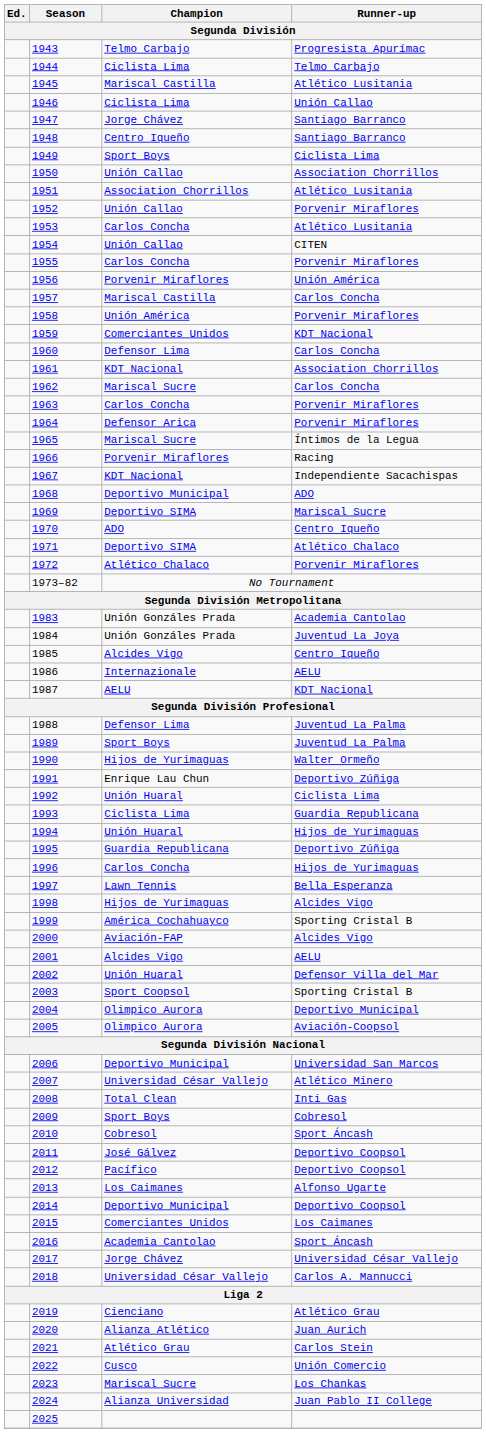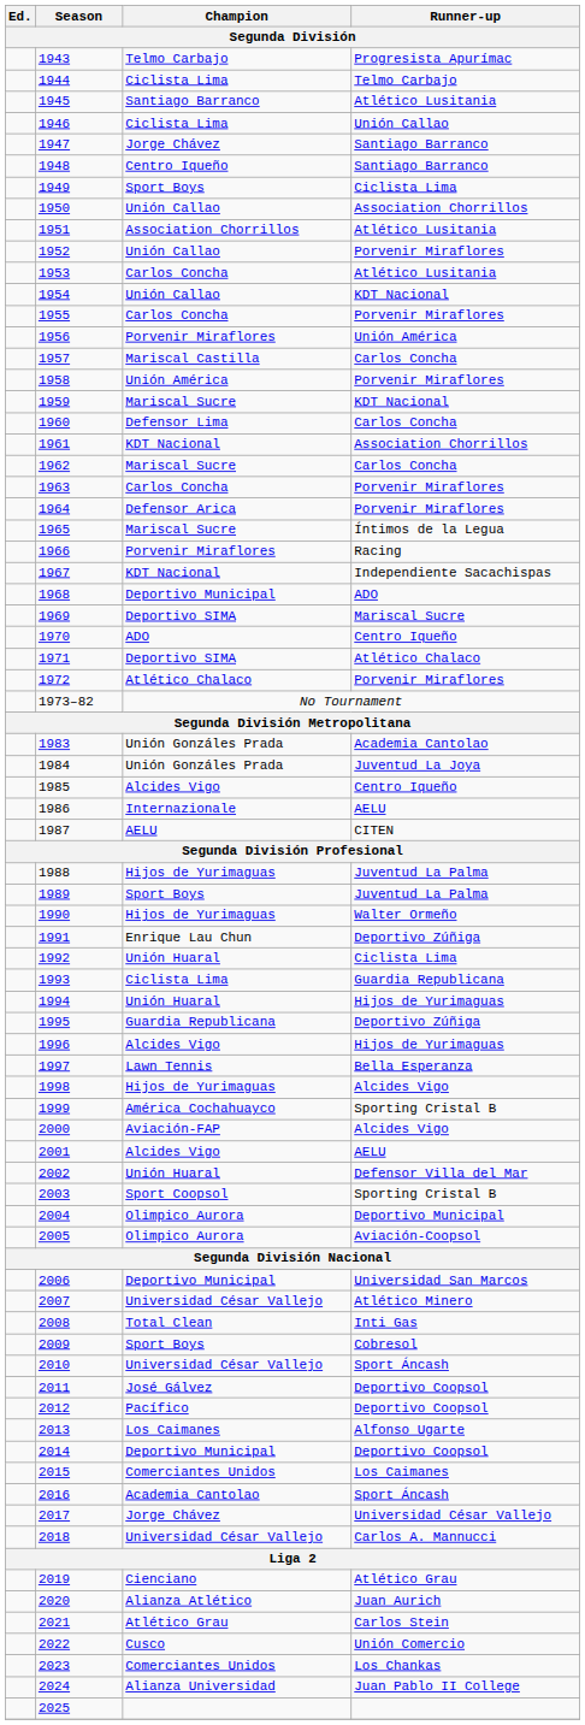 <table class="wikitable sortable">
 <tr>
 <th width=px>Ed.</th>
 <th width=80px>Season</th>
 <th width=220px>Champion</th>
 <th width=220px>Runner-up</th>
 </tr>
 <tr>
 <th colspan="4">Segunda División</th>
 </tr>
 <tr>
 <td></td>
 <td><a href='#'>1943</a></td>
 <td><a href='#'>Telmo Carbajo</a> </td>
 <td><a href='#'>Progresista Apurímac</a></td>
 </tr>
 <tr>
 <td></td>
 <td><a href='#'>1944</a></td>
 <td><a href='#'>Ciclista Lima</a> </td>
 <td><a href='#'>Telmo Carbajo</a></td>
 </tr>
 <tr>
 <td></td>
 <td><a href='#'>1945</a></td>
-<td><a href='#'>Mariscal Castilla</a> </td>
+<td><a href='#'>Santiago Barranco</a> </td>
 <td><a href='#'>Atlético Lusitania</a></td>
 </tr>
 <tr>
 <td></td>
 <td><a href='#'>1946</a></td>
 <td><a href='#'>Ciclista Lima</a> </td>
 <td><a href='#'>Unión Callao</a></td>
 </tr>
 <tr>
 <td></td>
 <td><a href='#'>1947</a></td>
 <td><a href='#'>Jorge Chávez</a> </td>
 <td><a href='#'>Santiago Barranco</a></td>
 </tr>
 <tr>
 <td></td>
 <td><a href='#'>1948</a></td>
 <td><a href='#'>Centro Iqueño</a> </td>
 <td><a href='#'>Santiago Barranco</a></td>
 </tr>
 <tr>
 <td></td>
 <td><a href='#'>1949</a></td>
 <td><a href='#'>Sport Boys</a> </td>
 <td><a href='#'>Ciclista Lima</a></td>
 </tr>
 <tr>
 <td></td>
 <td><a href='#'>1950</a></td>
 <td><a href='#'>Unión Callao</a> </td>
 <td><a href='#'>Association Chorrillos</a></td>
 </tr>
 <tr>
 <td></td>
 <td><a href='#'>1951</a></td>
 <td><a href='#'>Association Chorrillos</a> </td>
 <td><a href='#'>Atlético Lusitania</a></td>
 </tr>
 <tr>
 <td></td>
 <td><a href='#'>1952</a></td>
 <td><a href='#'>Unión Callao</a> </td>
 <td><a href='#'>Porvenir Miraflores</a></td>
 </tr>
 <tr>
 <td></td>
 <td><a href='#'>1953</a></td>
 <td><a href='#'>Carlos Concha</a> </td>
 <td><a href='#'>Atlético Lusitania</a></td>
 </tr>
 <tr>
 <td></td>
 <td><a href='#'>1954</a></td>
 <td><a href='#'>Unión Callao</a></td>
-<td>CITEN</td>
+<td><a href='#'>KDT Nacional</a></td>
 </tr>
 <tr>
 <td></td>
 <td><a href='#'>1955</a></td>
 <td><a href='#'>Carlos Concha</a> </td>
 <td><a href='#'>Porvenir Miraflores</a></td>
 </tr>
 <tr>
 <td></td>
 <td><a href='#'>1956</a></td>
 <td><a href='#'>Porvenir Miraflores</a> </td>
 <td><a href='#'>Unión América</a></td>
 </tr>
 <tr>
 <td></td>
 <td><a href='#'>1957</a></td>
 <td><a href='#'>Mariscal Castilla</a> </td>
 <td><a href='#'>Carlos Concha</a></td>
 </tr>
 <tr>
 <td></td>
 <td><a href='#'>1958</a></td>
 <td><a href='#'>Unión América</a> </td>
 <td><a href='#'>Porvenir Miraflores</a></td>
 </tr>
 <tr>
 <td></td>
 <td><a href='#'>1959</a></td>
-<td><a href='#'>Comerciantes Unidos</a> </td>
+<td><a href='#'>Mariscal Sucre</a> </td>
 <td><a href='#'>KDT Nacional</a></td>
 </tr>
 <tr>
 <td></td>
 <td><a href='#'>1960</a></td>
 <td><a href='#'>Defensor Lima</a> </td>
 <td><a href='#'>Carlos Concha</a></td>
 </tr>
 <tr>
 <td></td>
 <td><a href='#'>1961</a></td>
 <td><a href='#'>KDT Nacional</a> </td>
 <td><a href='#'>Association Chorrillos</a></td>
 </tr>
 <tr>
 <td></td>
 <td><a href='#'>1962</a></td>
 <td><a href='#'>Mariscal Sucre</a> </td>
 <td><a href='#'>Carlos Concha</a></td>
 </tr>
 <tr>
 <td></td>
 <td><a href='#'>1963</a></td>
 <td><a href='#'>Carlos Concha</a> </td>
 <td><a href='#'>Porvenir Miraflores</a></td>
 </tr>
 <tr>
 <td></td>
 <td><a href='#'>1964</a></td>
 <td><a href='#'>Defensor Arica</a> </td>
 <td><a href='#'>Porvenir Miraflores</a></td>
 </tr>
 <tr>
 <td></td>
 <td><a href='#'>1965</a></td>
 <td><a href='#'>Mariscal Sucre</a> </td>
 <td>Íntimos de la Legua</td>
 </tr>
 <tr>
 <td></td>
 <td><a href='#'>1966</a></td>
 <td><a href='#'>Porvenir Miraflores</a> </td>
 <td>Racing</td>
 </tr>
 <tr>
 <td></td>
 <td><a href='#'>1967</a></td>
 <td><a href='#'>KDT Nacional</a> </td>
 <td>Independiente Sacachispas</td>
 </tr>
 <tr>
 <td></td>
 <td><a href='#'>1968</a></td>
 <td><a href='#'>Deportivo Municipal</a> </td>
 <td><a href='#'>ADO</a></td>
 </tr>
 <tr>
 <td></td>
 <td><a href='#'>1969</a></td>
 <td><a href='#'>Deportivo SIMA</a> </td>
 <td><a href='#'>Mariscal Sucre</a></td>
 </tr>
 <tr>
 <td></td>
 <td><a href='#'>1970</a></td>
 <td><a href='#'>ADO</a> </td>
 <td><a href='#'>Centro Iqueño</a></td>
 </tr>
 <tr>
 <td></td>
 <td><a href='#'>1971</a></td>
 <td><a href='#'>Deportivo SIMA</a> </td>
 <td><a href='#'>Atlético Chalaco</a></td>
 </tr>
 <tr>
 <td></td>
 <td><a href='#'>1972</a></td>
 <td><a href='#'>Atlético Chalaco</a> </td>
 <td><a href='#'>Porvenir Miraflores</a></td>
 </tr>
 <tr>
 <td></td>
 <td>1973–82</td>
 <td colspan="2" style="text-align:center;"><em>No Tournament</em></td>
 </tr>
 <tr>
 <th colspan="4">Segunda División Metropolitana</th>
 </tr>
 <tr>
 <td></td>
 <td><a href='#'>1983</a></td>
 <td>Unión Gonzáles Prada </td>
 <td><a href='#'>Academia Cantolao</a></td>
 </tr>
 <tr>
 <td></td>
 <td>1984</td>
 <td>Unión Gonzáles Prada </td>
 <td><a href='#'>Juventud La Joya</a></td>
 </tr>
 <tr>
 <td></td>
 <td>1985</td>
 <td><a href='#'>Alcides Vigo</a> </td>
 <td><a href='#'>Centro Iqueño</a></td>
 </tr>
 <tr>
 <td></td>
 <td>1986</td>
 <td><a href='#'>Internazionale</a></td>
 <td><a href='#'>AELU</a></td>
 </tr>
 <tr>
 <td></td>
 <td>1987</td>
 <td><a href='#'>AELU</a></td>
-<td><a href='#'>KDT Nacional</a></td>
+<td>CITEN</td>
 </tr>
 <tr>
 <th colspan="4">Segunda División Profesional</th>
 </tr>
 <tr>
 <td></td>
 <td>1988</td>
-<td><a href='#'>Defensor Lima</a> </td>
+<td><a href='#'>Hijos de Yurimaguas</a> </td>
 <td><a href='#'>Juventud La Palma</a></td>
 </tr>
 <tr>
 <td></td>
 <td><a href='#'>1989</a></td>
 <td><a href='#'>Sport Boys</a> </td>
 <td><a href='#'>Juventud La Palma</a></td>
 </tr>
 <tr>
 <td></td>
 <td><a href='#'>1990</a></td>
 <td><a href='#'>Hijos de Yurimaguas</a> </td>
 <td><a href='#'>Walter Ormeño</a></td>
 </tr>
 <tr>
 <td></td>
 <td><a href='#'>1991</a></td>
 <td>Enrique Lau Chun </td>
 <td><a href='#'>Deportivo Zúñiga</a></td>
 </tr>
 <tr>
 <td></td>
 <td><a href='#'>1992</a></td>
 <td><a href='#'>Unión Huaral</a> </td>
 <td><a href='#'>Ciclista Lima</a></td>
 </tr>
 <tr>
 <td></td>
 <td><a href='#'>1993</a></td>
 <td><a href='#'>Ciclista Lima</a> </td>
 <td><a href='#'>Guardia Republicana</a></td>
 </tr>
 <tr>
 <td></td>
 <td><a href='#'>1994</a></td>
 <td><a href='#'>Unión Huaral</a> </td>
 <td><a href='#'>Hijos de Yurimaguas</a></td>
 </tr>
 <tr>
 <td></td>
 <td><a href='#'>1995</a></td>
 <td><a href='#'>Guardia Republicana</a> </td>
 <td><a href='#'>Deportivo Zúñiga</a></td>
 </tr>
 <tr>
 <td></td>
 <td><a href='#'>1996</a></td>
-<td><a href='#'>Carlos Concha</a> </td>
+<td><a href='#'>Alcides Vigo</a> </td>
 <td><a href='#'>Hijos de Yurimaguas</a></td>
 </tr>
 <tr>
 <td></td>
 <td><a href='#'>1997</a></td>
 <td><a href='#'>Lawn Tennis</a> </td>
 <td><a href='#'>Bella Esperanza</a></td>
 </tr>
 <tr>
 <td></td>
 <td><a href='#'>1998</a></td>
 <td><a href='#'>Hijos de Yurimaguas</a> </td>
 <td><a href='#'>Alcides Vigo</a></td>
 </tr>
 <tr>
 <td></td>
 <td><a href='#'>1999</a></td>
 <td><a href='#'>América Cochahuayco</a> </td>
 <td>Sporting Cristal B</td>
 </tr>
 <tr>
 <td></td>
 <td><a href='#'>2000</a></td>
 <td><a href='#'>Aviación-FAP</a> </td>
 <td><a href='#'>Alcides Vigo</a></td>
 </tr>
 <tr>
 <td></td>
 <td><a href='#'>2001</a></td>
 <td><a href='#'>Alcides Vigo</a> </td>
 <td><a href='#'>AELU</a></td>
 </tr>
 <tr>
 <td></td>
 <td><a href='#'>2002</a></td>
 <td><a href='#'>Unión Huaral</a> </td>
 <td><a href='#'>Defensor Villa del Mar</a></td>
 </tr>
 <tr>
 <td></td>
 <td><a href='#'>2003</a></td>
 <td><a href='#'>Sport Coopsol</a> </td>
 <td>Sporting Cristal B</td>
 </tr>
 <tr>
 <td></td>
 <td><a href='#'>2004</a></td>
 <td><a href='#'>Olimpico Aurora</a> </td>
 <td><a href='#'>Deportivo Municipal</a></td>
 </tr>
 <tr>
 <td></td>
 <td><a href='#'>2005</a></td>
 <td><a href='#'>Olimpico Aurora</a> </td>
 <td><a href='#'>Aviación-Coopsol</a></td>
 </tr>
 <tr>
 <th colspan="4">Segunda División Nacional</th>
 </tr>
 <tr>
 <td></td>
 <td><a href='#'>2006</a></td>
 <td><a href='#'>Deportivo Municipal</a> </td>
 <td><a href='#'>Universidad San Marcos</a></td>
 </tr>
 <tr>
 <td></td>
 <td><a href='#'>2007</a></td>
 <td><a href='#'>Universidad César Vallejo</a> </td>
 <td><a href='#'>Atlético Minero</a></td>
 </tr>
 <tr>
 <td></td>
 <td><a href='#'>2008</a></td>
 <td><a href='#'>Total Clean</a> </td>
 <td><a href='#'>Inti Gas</a></td>
 </tr>
 <tr>
 <td></td>
 <td><a href='#'>2009</a></td>
 <td><a href='#'>Sport Boys</a> </td>
 <td><a href='#'>Cobresol</a></td>
 </tr>
 <tr>
 <td></td>
 <td><a href='#'>2010</a></td>
-<td><a href='#'>Cobresol</a> </td>
+<td><a href='#'>Universidad César Vallejo</a> </td>
 <td><a href='#'>Sport Áncash</a></td>
 </tr>
 <tr>
 <td></td>
 <td><a href='#'>2011</a></td>
 <td><a href='#'>José Gálvez</a> </td>
 <td><a href='#'>Deportivo Coopsol</a></td>
 </tr>
 <tr>
 <td></td>
 <td><a href='#'>2012</a></td>
 <td><a href='#'>Pacífico</a> </td>
 <td><a href='#'>Deportivo Coopsol</a></td>
 </tr>
 <tr>
 <td></td>
 <td><a href='#'>2013</a></td>
 <td><a href='#'>Los Caimanes</a> </td>
 <td><a href='#'>Alfonso Ugarte</a></td>
 </tr>
 <tr>
 <td></td>
 <td><a href='#'>2014</a></td>
 <td><a href='#'>Deportivo Municipal</a> </td>
 <td><a href='#'>Deportivo Coopsol</a></td>
 </tr>
 <tr>
 <td></td>
 <td><a href='#'>2015</a></td>
 <td><a href='#'>Comerciantes Unidos</a> </td>
 <td><a href='#'>Los Caimanes</a></td>
 </tr>
 <tr>
 <td></td>
 <td><a href='#'>2016</a></td>
 <td><a href='#'>Academia Cantolao</a> </td>
 <td><a href='#'>Sport Áncash</a></td>
 </tr>
 <tr>
 <td></td>
 <td><a href='#'>2017</a></td>
 <td><a href='#'>Jorge Chávez</a> </td>
 <td><a href='#'>Universidad César Vallejo</a></td>
 </tr>
 <tr>
 <td></td>
 <td><a href='#'>2018</a></td>
 <td><a href='#'>Universidad César Vallejo</a> </td>
 <td><a href='#'>Carlos A. Mannucci </a></td>
 </tr>
 <tr>
 <th colspan="4">Liga 2</th>
 </tr>
 <tr>
 <td></td>
 <td><a href='#'>2019</a></td>
 <td><a href='#'>Cienciano</a> </td>
 <td><a href='#'>Atlético Grau</a></td>
 </tr>
 <tr>
 <td></td>
 <td><a href='#'>2020</a></td>
 <td><a href='#'>Alianza Atlético</a> </td>
 <td><a href='#'>Juan Aurich</a></td>
 </tr>
 <tr>
 <td></td>
 <td><a href='#'>2021</a></td>
 <td><a href='#'>Atlético Grau</a> </td>
 <td><a href='#'>Carlos Stein</a></td>
 </tr>
 <tr>
 <td></td>
 <td><a href='#'>2022</a></td>
 <td><a href='#'>Cusco</a> </td>
 <td><a href='#'>Unión Comercio</a></td>
 </tr>
 <tr>
 <td></td>
 <td><a href='#'>2023</a></td>
-<td><a href='#'>Mariscal Sucre</a> </td>
+<td><a href='#'>Comerciantes Unidos</a> </td>
 <td><a href='#'>Los Chankas</a></td>
 </tr>
 <tr>
 <td></td>
 <td><a href='#'>2024</a></td>
 <td><a href='#'>Alianza Universidad</a> </td>
 <td><a href='#'>Juan Pablo II College</a></td>
 </tr>
 <tr>
 <td></td>
 <td><a href='#'>2025</a></td>
 <td></td>
 <td></td>
 </tr>
 <tr>
 </tr>
 </table>
